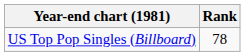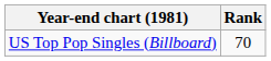 <table class="wikitable">
 <tr>
 <th>Year-end chart (1981)</th>
 <th>Rank</th>
 </tr>
 <tr>
 <td><a href='#'>US Top Pop Singles (<em>Billboard</em>)</a></td>
-<td align="center">78</td>
+<td align="center">70</td>
 </tr>
 </table>
